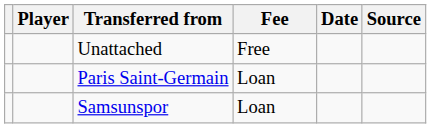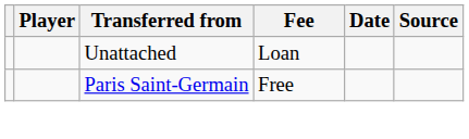 <table class="wikitable plainrowheaders sortable">
 <tr>
 <th></th>
 <th scope="col">Player</th>
 <th>Transferred from</th>
 <th style="width: 65px;">Fee</th>
 <th scope="col">Date</th>
 <th scope="col">Source</th>
 </tr>
 <tr>
 <td align="center"></td>
 <td></td>
 <td>Unattached</td>
-<td>Free</td>
+<td>Loan</td>
 <td></td>
 <td></td>
 </tr>
 <tr>
 <td align="center"></td>
 <td></td>
 <td> <a href='#'>Paris Saint-Germain</a></td>
-<td>Loan</td>
-<td></td>
-<td></td>
-</tr>
-<tr>
-<td align="center"></td>
-<td></td>
-<td> <a href='#'>Samsunspor</a></td>
-<td>Loan</td>
+<td>Free</td>
 <td></td>
 <td></td>
 </tr>
 </table>
